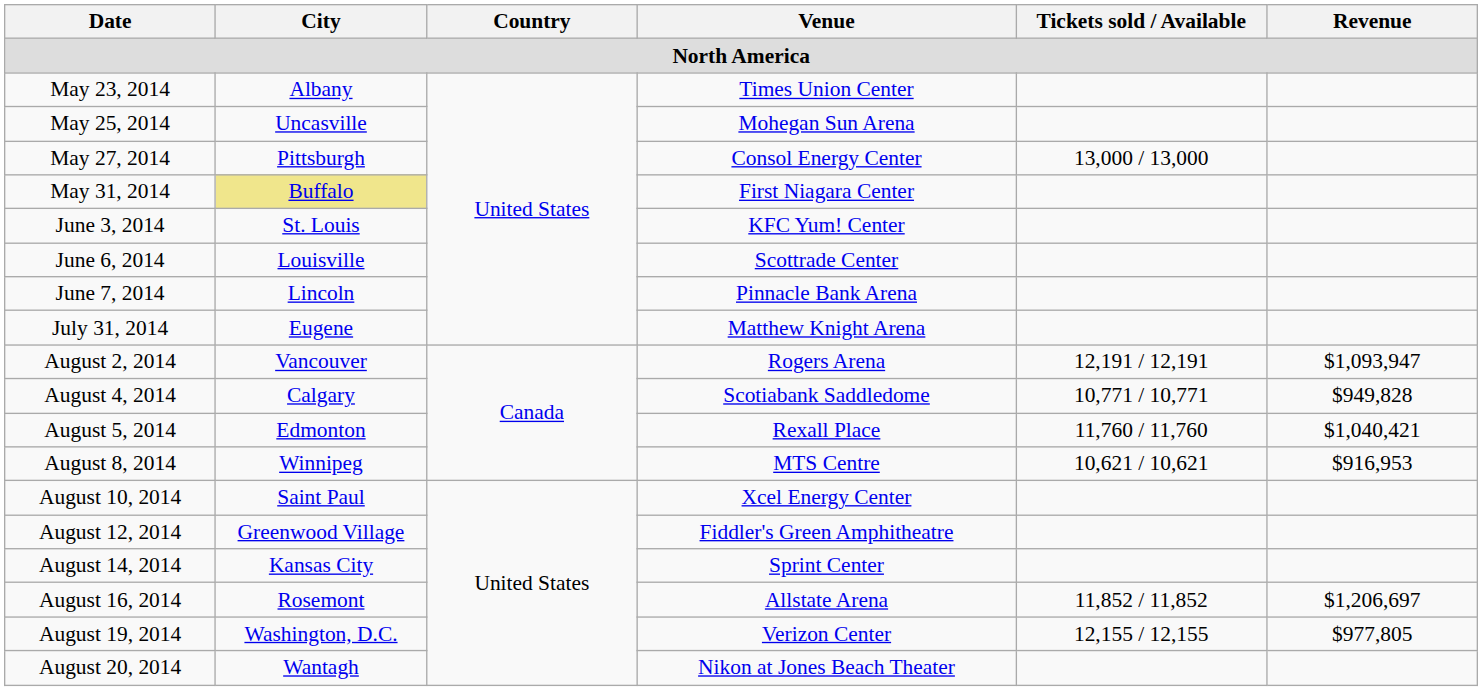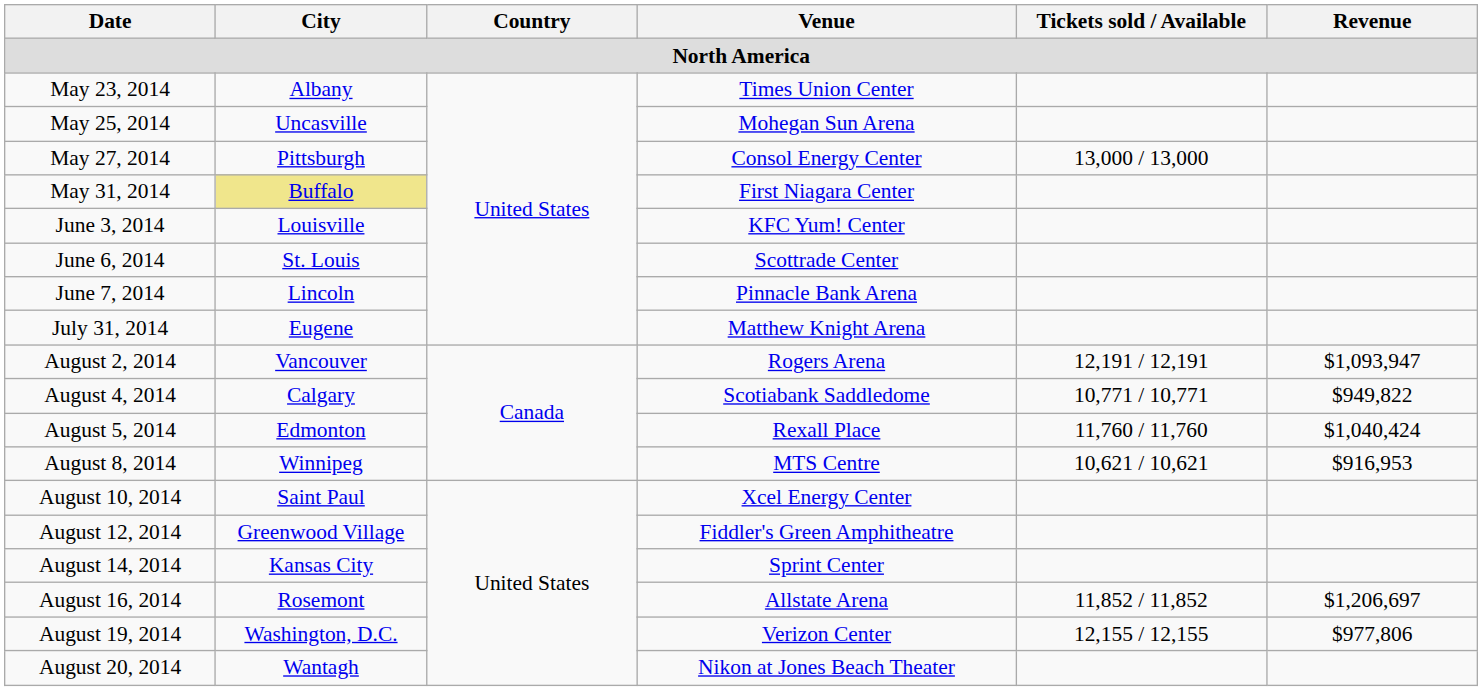 <table class="wikitable" style="text-align:center;">
 <tr>
 <th width="150">Date</th>
 <th width="150">City</th>
 <th width="150">Country</th>
 <th width="275">Venue</th>
 <th width="180">Tickets sold / Available</th>
 <th width="150">Revenue</th>
 </tr>
 <tr style="background:#ddd;">
 <td colspan="6"><strong>North America</strong></td>
 </tr>
 <tr>
 <td>May 23, 2014</td>
 <td><a href='#'>Albany</a></td>
 <td rowspan="8"><a href='#'>United States</a></td>
 <td><a href='#'>Times Union Center</a></td>
 <td></td>
 <td></td>
 </tr>
 <tr>
 <td>May 25, 2014</td>
 <td><a href='#'>Uncasville</a></td>
 <td><a href='#'>Mohegan Sun Arena</a></td>
 <td></td>
 <td></td>
 </tr>
 <tr>
 <td>May 27, 2014</td>
 <td><a href='#'>Pittsburgh</a></td>
 <td><a href='#'>Consol Energy Center</a></td>
 <td>13,000 / 13,000</td>
 <td></td>
 </tr>
 <tr>
 <td>May 31, 2014</td>
 <td style="background: khaki;"><a href='#'>Buffalo</a></td>
 <td><a href='#'>First Niagara Center</a></td>
 <td></td>
 <td></td>
 </tr>
 <tr>
 <td>June 3, 2014</td>
-<td><a href='#'>St. Louis</a></td>
+<td><a href='#'>Louisville</a></td>
 <td><a href='#'>KFC Yum! Center</a></td>
 <td></td>
 <td></td>
 </tr>
 <tr>
 <td>June 6, 2014</td>
-<td><a href='#'>Louisville</a></td>
+<td><a href='#'>St. Louis</a></td>
 <td><a href='#'>Scottrade Center</a></td>
 <td></td>
 <td></td>
 </tr>
 <tr>
 <td>June 7, 2014</td>
 <td><a href='#'>Lincoln</a></td>
 <td><a href='#'>Pinnacle Bank Arena</a></td>
 <td></td>
 <td></td>
 </tr>
 <tr>
 <td>July 31, 2014</td>
 <td><a href='#'>Eugene</a></td>
 <td><a href='#'>Matthew Knight Arena</a></td>
 <td></td>
 <td></td>
 </tr>
 <tr>
 <td>August 2, 2014</td>
 <td><a href='#'>Vancouver</a></td>
 <td rowspan="4"><a href='#'>Canada</a></td>
 <td><a href='#'>Rogers Arena</a></td>
 <td>12,191 / 12,191</td>
 <td>$1,093,947</td>
 </tr>
 <tr>
 <td>August 4, 2014</td>
 <td><a href='#'>Calgary</a></td>
 <td><a href='#'>Scotiabank Saddledome</a></td>
 <td>10,771 / 10,771</td>
-<td>$949,828</td>
+<td>$949,822</td>
 </tr>
 <tr>
 <td>August 5, 2014</td>
 <td><a href='#'>Edmonton</a></td>
 <td><a href='#'>Rexall Place</a></td>
 <td>11,760 / 11,760</td>
-<td>$1,040,421</td>
+<td>$1,040,424</td>
 </tr>
 <tr>
 <td>August 8, 2014</td>
 <td><a href='#'>Winnipeg</a></td>
 <td><a href='#'>MTS Centre</a></td>
 <td>10,621 / 10,621</td>
 <td>$916,953</td>
 </tr>
 <tr>
 <td>August 10, 2014</td>
 <td><a href='#'>Saint Paul</a></td>
 <td rowspan="8">United States</td>
 <td><a href='#'>Xcel Energy Center</a></td>
 <td></td>
 <td></td>
 </tr>
 <tr>
 <td>August 12, 2014</td>
 <td><a href='#'>Greenwood Village</a></td>
 <td><a href='#'>Fiddler's Green Amphitheatre</a></td>
 <td></td>
 <td></td>
 </tr>
 <tr>
 <td>August 14, 2014</td>
 <td><a href='#'>Kansas City</a></td>
 <td><a href='#'>Sprint Center</a></td>
 <td></td>
 <td></td>
 </tr>
 <tr>
 <td>August 16, 2014</td>
 <td><a href='#'>Rosemont</a></td>
 <td><a href='#'>Allstate Arena</a></td>
 <td>11,852 / 11,852</td>
 <td>$1,206,697</td>
 </tr>
 <tr>
 <td>August 19, 2014</td>
 <td><a href='#'>Washington, D.C.</a></td>
 <td><a href='#'>Verizon Center</a></td>
 <td>12,155 / 12,155</td>
-<td>$977,805</td>
+<td>$977,806</td>
 </tr>
 <tr>
 <td>August 20, 2014</td>
 <td><a href='#'>Wantagh</a></td>
 <td><a href='#'>Nikon at Jones Beach Theater</a></td>
 <td></td>
 <td></td>
 </tr>
 </table>
